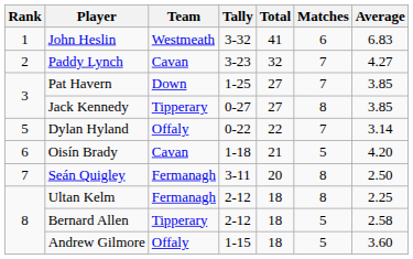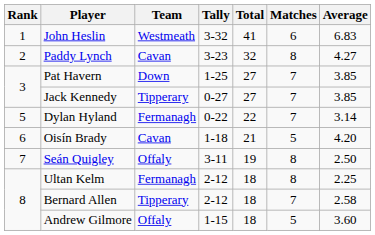 <table class="wikitable">
 <tr>
 <th>Rank</th>
 <th>Player</th>
 <th>Team</th>
 <th>Tally</th>
 <th>Total</th>
 <th>Matches</th>
 <th>Average</th>
 </tr>
 <tr>
 <td rowspan=1 align=center>1</td>
 <td><a href='#'>John Heslin</a></td>
 <td><a href='#'>Westmeath</a></td>
 <td align=center>3-32</td>
 <td align=center>41</td>
 <td align=center>6</td>
 <td align=center>6.83</td>
 </tr>
 <tr>
 <td rowspan=1 align=center>2</td>
 <td><a href='#'>Paddy Lynch</a></td>
 <td><a href='#'>Cavan</a></td>
 <td align=center>3-23</td>
 <td align=center>32</td>
-<td align=center>7</td>
+<td align=center>8</td>
 <td align=center>4.27</td>
 </tr>
 <tr>
 <td rowspan=2 align=center>3</td>
 <td>Pat Havern</td>
 <td><a href='#'>Down</a></td>
 <td align=center>1-25</td>
 <td align=center>27</td>
 <td align=center>7</td>
 <td align=center>3.85</td>
 </tr>
 <tr>
 <td>Jack Kennedy</td>
 <td><a href='#'>Tipperary</a></td>
 <td align=center>0-27</td>
 <td align=center>27</td>
-<td align=center>8</td>
+<td align=center>7</td>
 <td align=center>3.85</td>
 </tr>
 <tr>
 <td rowspan=1 align=center>5</td>
 <td>Dylan Hyland</td>
-<td><a href='#'>Offaly</a></td>
+<td><a href='#'>Fermanagh</a></td>
 <td align=center>0-22</td>
 <td align=center>22</td>
 <td align=center>7</td>
 <td align=center>3.14</td>
 </tr>
 <tr>
 <td rowspan=1 align=center>6</td>
 <td>Oisín Brady</td>
 <td><a href='#'>Cavan</a></td>
 <td align=center>1-18</td>
 <td align=center>21</td>
 <td align=center>5</td>
 <td align=center>4.20</td>
 </tr>
 <tr>
 <td rowspan=1 align=center>7</td>
 <td><a href='#'>Seán Quigley</a></td>
-<td><a href='#'>Fermanagh</a></td>
+<td><a href='#'>Offaly</a></td>
 <td align=center>3-11</td>
-<td align=center>20</td>
+<td align=center>19</td>
 <td align=center>8</td>
 <td align=center>2.50</td>
 </tr>
 <tr>
 <td rowspan=3 align=center>8</td>
 <td>Ultan Kelm</td>
 <td><a href='#'>Fermanagh</a></td>
 <td align=center>2-12</td>
 <td align=center>18</td>
 <td align=center>8</td>
 <td align=center>2.25</td>
 </tr>
 <tr>
 <td>Bernard Allen</td>
 <td><a href='#'>Tipperary</a></td>
 <td align=center>2-12</td>
 <td align=center>18</td>
-<td align=center>5</td>
+<td align=center>7</td>
 <td align=center>2.58</td>
 </tr>
 <tr>
 <td>Andrew Gilmore</td>
 <td><a href='#'>Offaly</a></td>
 <td align=center>1-15</td>
 <td align=center>18</td>
 <td align=center>5</td>
 <td align=center>3.60</td>
 </tr>
 </table>
